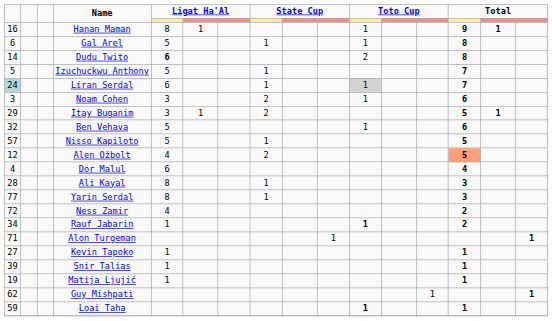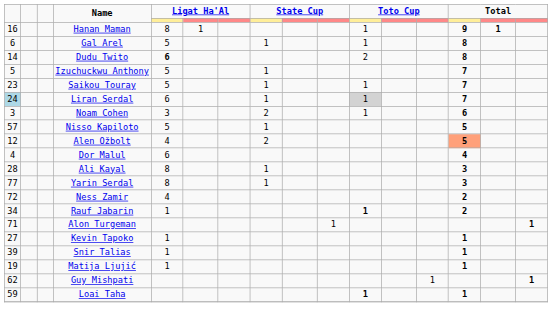 <table class="wikitable" style="font-size: 95%; text-align: center;">
 <tr>
 <td rowspan="2"  style="width:3%; text-align:center;"><strong></strong></td>
 <td rowspan="2"  style="width:3%; text-align:center;"><strong></strong></td>
 <td rowspan="2"  style="width:3%; text-align:center;"><strong></strong></td>
 <td rowspan="2"  style="width:18%; text-align:center;"><strong>Name</strong></td>
 <td colspan="3" style="text-align:center;"><strong><a href='#'>Ligat Ha'Al</a></strong></td>
 <td colspan="3" style="text-align:center;"><strong><a href='#'>State Cup</a></strong></td>
 <td colspan="3" style="text-align:center;"><strong><a href='#'>Toto Cup</a></strong></td>
 <td colspan="3" style="text-align:center;"><strong>Total</strong></td>
 </tr>
 <tr>
 <th style="width:25px; background:#fe9;"></th>
 <th style="width:28px; background:#ff8888;"></th>
 <th style="width:25px; background:#ff8888;"></th>
 <th style="width:25px; background:#fe9;"></th>
 <th style="width:28px; background:#ff8888;"></th>
 <th style="width:25px; background:#ff8888;"></th>
 <th style="width:25px; background:#fe9;"></th>
 <th style="width:28px; background:#ff8888;"></th>
 <th style="width:25px; background:#ff8888;"></th>
 <th style="width:25px; background:#fe9;"></th>
 <th style="width:28px; background:#ff8888;"></th>
 <th style="width:25px; background:#ff8888;"></th>
 </tr>
 <tr>
 <td>16</td>
 <td></td>
 <td></td>
 <td><a href='#'>Hanan Maman</a></td>
 <td>8</td>
 <td>1</td>
 <td></td>
 <td></td>
 <td></td>
 <td></td>
 <td>1</td>
 <td></td>
 <td></td>
 <td><strong>9</strong></td>
 <td><strong>1</strong></td>
 <td></td>
 </tr>
 <tr>
 <td>6</td>
 <td></td>
 <td></td>
 <td><a href='#'>Gal Arel</a></td>
 <td>5</td>
 <td></td>
 <td></td>
 <td>1</td>
 <td></td>
 <td></td>
 <td>1</td>
 <td></td>
 <td></td>
 <td><strong>8</strong></td>
 <td></td>
 <td></td>
 </tr>
 <tr>
 <td>14</td>
 <td></td>
 <td></td>
 <td><a href='#'>Dudu Twito</a></td>
 <td><strong>6</strong></td>
 <td></td>
 <td></td>
 <td></td>
 <td></td>
 <td></td>
 <td>2</td>
 <td></td>
 <td></td>
 <td><strong>8</strong></td>
 <td></td>
 <td></td>
 </tr>
 <tr>
 <td>5</td>
 <td></td>
 <td></td>
 <td><a href='#'>Izuchuckwu Anthony</a></td>
 <td>5</td>
 <td></td>
 <td></td>
 <td>1</td>
 <td></td>
 <td></td>
 <td></td>
 <td></td>
 <td></td>
 <td><strong>7</strong></td>
 <td></td>
 <td></td>
 </tr>
 <tr>
+<td>23</td>
+<td></td>
+<td></td>
+<td><a href='#'>Saikou Touray</a></td>
+<td>5</td>
+<td></td>
+<td></td>
+<td>1</td>
+<td></td>
+<td></td>
+<td>1</td>
+<td></td>
+<td></td>
+<td><strong>7</strong></td>
+<td></td>
+<td></td>
+</tr>
+<tr>
 <td style="background: lightblue;">24</td>
 <td></td>
 <td></td>
 <td><a href='#'>Liran Serdal</a></td>
 <td>6</td>
 <td></td>
 <td></td>
 <td>1</td>
 <td></td>
 <td></td>
 <td style="background: lightgrey;">1</td>
 <td></td>
 <td></td>
 <td><strong>7</strong></td>
 <td></td>
 <td></td>
 </tr>
 <tr>
 <td>3</td>
 <td></td>
 <td></td>
 <td><a href='#'>Noam Cohen</a></td>
 <td>3</td>
 <td></td>
 <td></td>
 <td>2</td>
-<td></td>
-<td></td>
-<td>1</td>
-<td></td>
-<td></td>
-<td><strong>6</strong></td>
-<td></td>
-<td></td>
-</tr>
-<tr>
-<td>29</td>
-<td></td>
-<td></td>
-<td><a href='#'>Itay Buganim</a></td>
-<td>3</td>
-<td>1</td>
-<td></td>
-<td>2</td>
-<td></td>
-<td></td>
-<td></td>
-<td></td>
-<td></td>
-<td><strong>5</strong></td>
-<td><strong>1</strong></td>
-<td></td>
-</tr>
-<tr>
-<td>32</td>
-<td></td>
-<td></td>
-<td><a href='#'>Ben Vehava</a></td>
-<td>5</td>
-<td></td>
-<td></td>
-<td></td>
 <td></td>
 <td></td>
 <td>1</td>
 <td></td>
 <td></td>
 <td><strong>6</strong></td>
 <td></td>
 <td></td>
 </tr>
 <tr>
 <td>57</td>
 <td></td>
 <td></td>
 <td><a href='#'>Nisso Kapiloto</a></td>
 <td>5</td>
 <td></td>
 <td></td>
 <td>1</td>
 <td></td>
 <td></td>
 <td></td>
 <td></td>
 <td></td>
 <td><strong>5</strong></td>
 <td></td>
 <td></td>
 </tr>
 <tr>
 <td>12</td>
 <td></td>
 <td></td>
 <td><a href='#'>Alen Ožbolt</a></td>
 <td>4</td>
 <td></td>
 <td></td>
 <td>2</td>
 <td></td>
 <td></td>
 <td></td>
 <td></td>
 <td></td>
 <td style="background: lightsalmon;"><strong>5</strong></td>
 <td></td>
 <td></td>
 </tr>
 <tr>
 <td>4</td>
 <td></td>
 <td></td>
 <td><a href='#'>Dor Malul</a></td>
 <td>6</td>
 <td></td>
 <td></td>
 <td></td>
 <td></td>
 <td></td>
 <td></td>
 <td></td>
 <td></td>
 <td><strong>4</strong></td>
 <td></td>
 <td></td>
 </tr>
 <tr>
 <td>28</td>
 <td></td>
 <td></td>
 <td><a href='#'>Ali Kayal</a></td>
 <td>8</td>
 <td></td>
 <td></td>
 <td>1</td>
 <td></td>
 <td></td>
 <td></td>
 <td></td>
 <td></td>
 <td><strong>3</strong></td>
 <td></td>
 <td></td>
 </tr>
 <tr>
 <td>77</td>
 <td></td>
 <td></td>
 <td><a href='#'>Yarin Serdal</a></td>
 <td>8</td>
 <td></td>
 <td></td>
 <td>1</td>
 <td></td>
 <td></td>
 <td></td>
 <td></td>
 <td></td>
 <td><strong>3</strong></td>
 <td></td>
 <td></td>
 </tr>
 <tr>
 <td>72</td>
 <td></td>
 <td></td>
 <td><a href='#'>Ness Zamir</a></td>
 <td>4</td>
 <td></td>
 <td></td>
 <td></td>
 <td></td>
 <td></td>
 <td></td>
 <td></td>
 <td></td>
 <td><strong>2</strong></td>
 <td></td>
 <td></td>
 </tr>
 <tr>
 <td>34</td>
 <td></td>
 <td></td>
 <td><a href='#'>Rauf Jabarin</a></td>
 <td>1</td>
 <td></td>
 <td></td>
 <td></td>
 <td></td>
 <td></td>
 <td><strong>1</strong></td>
 <td></td>
 <td></td>
 <td><strong>2</strong></td>
 <td></td>
 <td></td>
 </tr>
 <tr>
 <td>71</td>
 <td></td>
 <td></td>
 <td><a href='#'>Alon Turgeman</a></td>
 <td></td>
 <td></td>
 <td></td>
 <td></td>
 <td></td>
 <td>1</td>
 <td></td>
 <td></td>
 <td></td>
 <td></td>
 <td></td>
 <td><strong>1</strong></td>
 </tr>
 <tr>
 <td>27</td>
 <td></td>
 <td></td>
 <td><a href='#'>Kevin Tapoko</a></td>
 <td>1</td>
 <td></td>
 <td></td>
 <td></td>
 <td></td>
 <td></td>
 <td></td>
 <td></td>
 <td></td>
 <td><strong>1</strong></td>
 <td></td>
 <td></td>
 </tr>
 <tr>
 <td>39</td>
 <td></td>
 <td></td>
 <td><a href='#'>Snir Talias</a></td>
 <td>1</td>
 <td></td>
 <td></td>
 <td></td>
 <td></td>
 <td></td>
 <td></td>
 <td></td>
 <td></td>
 <td><strong>1</strong></td>
 <td></td>
 <td></td>
 </tr>
 <tr>
 <td>19</td>
 <td></td>
 <td></td>
 <td><a href='#'>Matija Ljujić</a></td>
 <td>1</td>
 <td></td>
 <td></td>
 <td></td>
 <td></td>
 <td></td>
 <td></td>
 <td></td>
 <td></td>
 <td><strong>1</strong></td>
 <td></td>
 <td></td>
 </tr>
 <tr>
 <td>62</td>
 <td></td>
 <td></td>
 <td><a href='#'>Guy Mishpati</a></td>
 <td></td>
 <td></td>
 <td></td>
 <td></td>
 <td></td>
 <td></td>
 <td></td>
 <td></td>
 <td>1</td>
 <td></td>
 <td></td>
 <td><strong>1</strong></td>
 </tr>
 <tr>
 <td>59</td>
 <td></td>
 <td></td>
 <td><a href='#'>Loai Taha</a></td>
 <td></td>
 <td></td>
 <td></td>
 <td></td>
 <td></td>
 <td></td>
 <td><strong>1</strong></td>
 <td></td>
 <td></td>
 <td><strong>1</strong></td>
 <td></td>
 <td></td>
 </tr>
 <tr>
 </tr>
 </table>
